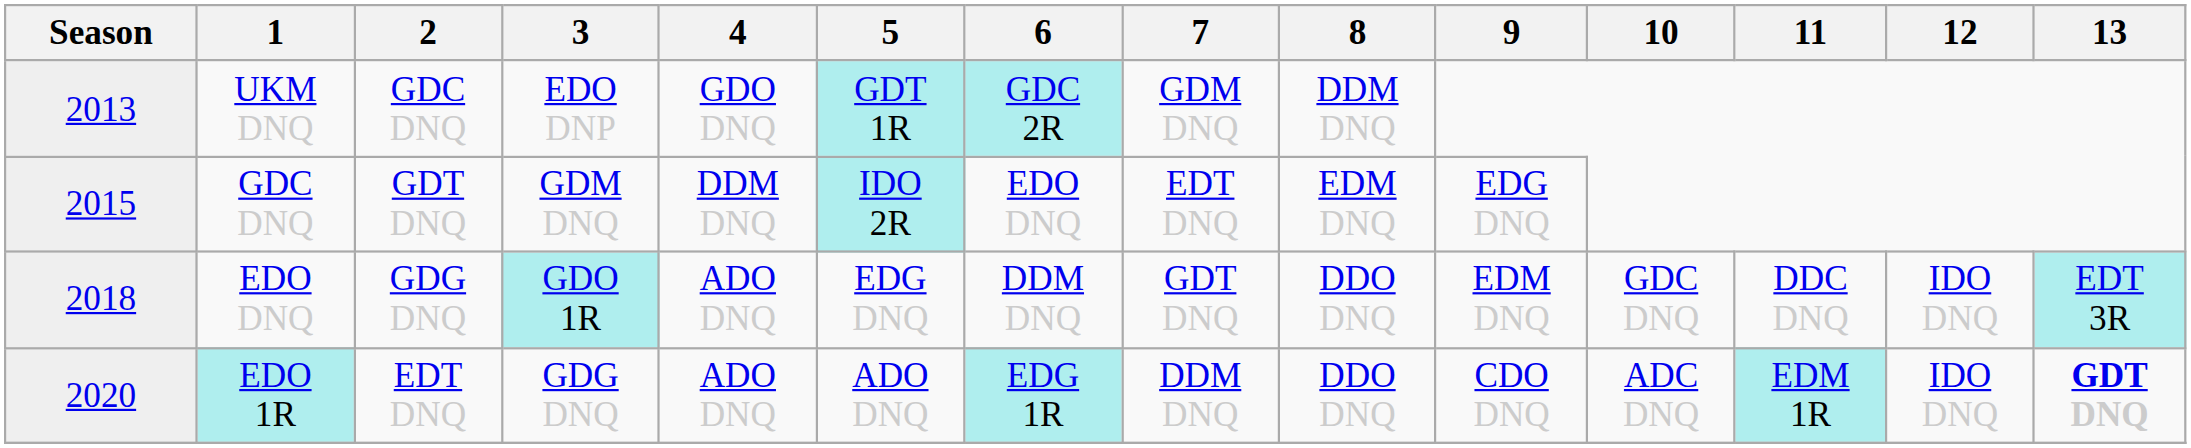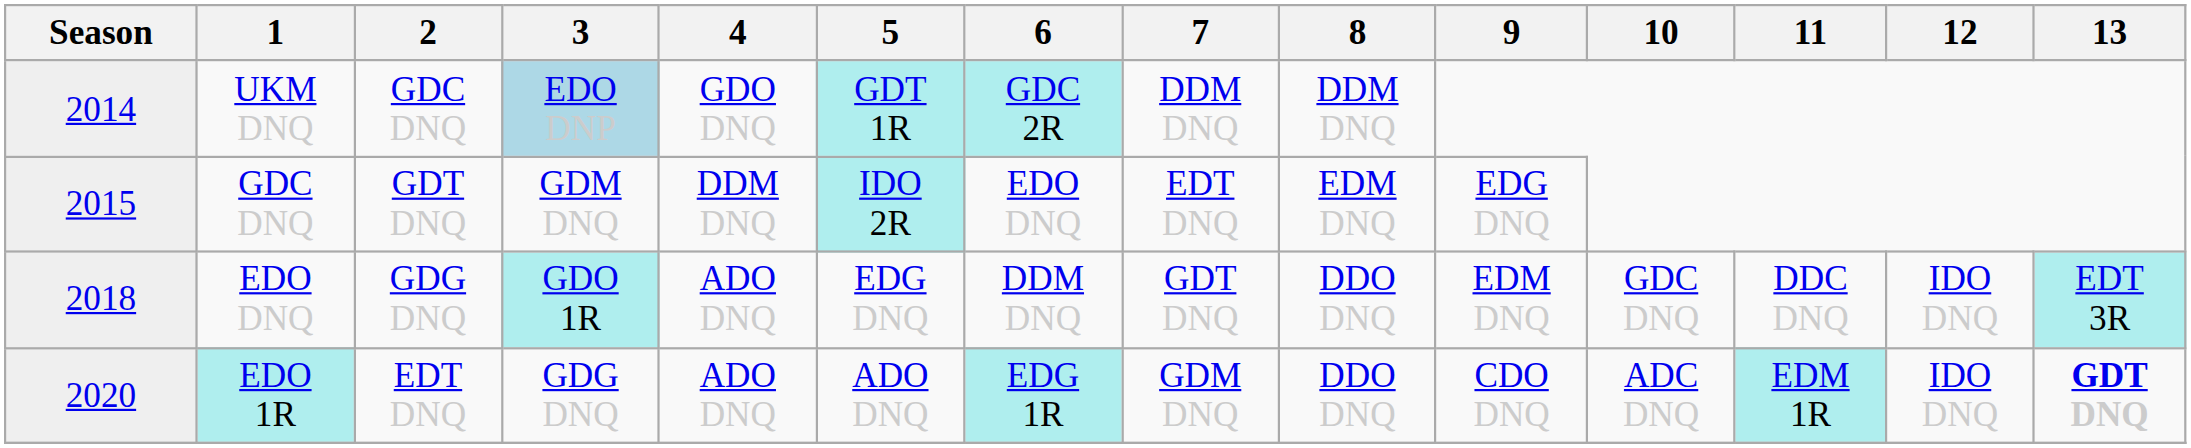 <table class="wikitable" style="width:50%; margin:0">
 <tr>
 <th>Season</th>
 <th>1</th>
 <th>2</th>
 <th>3</th>
 <th>4</th>
 <th>5</th>
 <th>6</th>
 <th>7</th>
 <th>8</th>
 <th>9</th>
 <th>10</th>
 <th>11</th>
 <th>12</th>
 <th>13</th>
 </tr>
 <tr>
-<td style="text-align:center; background:#efefef;"><a href='#'>2013</a></td>
+<td style="text-align:center; background:#efefef;"><a href='#'>2014</a></td>
 <td style="text-align:center; color:#ccc;"><a href='#'>UKM</a><br>DNQ</td>
 <td style="text-align:center; color:#ccc;"><a href='#'>GDC</a><br>DNQ</td>
-<td style="text-align:center; color:#ccc;"><a href='#'>EDO</a><br>DNP</td>
+<td style="background: lightblue; text-align:center; color:#ccc;"><a href='#'>EDO</a><br>DNP</td>
 <td style="text-align:center; color:#ccc;"><a href='#'>GDO</a><br>DNQ</td>
 <td style="text-align:center; background:#afeeee;"><a href='#'>GDT</a><br>1R</td>
 <td style="text-align:center; background:#afeeee;"><a href='#'>GDC</a><br>2R</td>
-<td style="text-align:center; color:#ccc;"><a href='#'>GDM</a><br>DNQ</td>
+<td style="text-align:center; color:#ccc;"><a href='#'>DDM</a><br>DNQ</td>
 <td style="text-align:center; color:#ccc;"><a href='#'>DDM</a><br>DNQ</td>
 </tr>
 <tr>
 <td style="text-align:center; background:#efefef;"><a href='#'>2015</a></td>
 <td style="text-align:center; color:#ccc;"><a href='#'>GDC</a><br>DNQ</td>
 <td style="text-align:center; color:#ccc;"><a href='#'>GDT</a><br>DNQ</td>
 <td style="text-align:center; color:#ccc;"><a href='#'>GDM</a><br>DNQ</td>
 <td style="text-align:center; color:#ccc;"><a href='#'>DDM</a><br>DNQ</td>
 <td style="text-align:center; background:#afeeee;"><a href='#'>IDO</a><br>2R</td>
 <td style="text-align:center; color:#ccc;"><a href='#'>EDO</a><br>DNQ</td>
 <td style="text-align:center; color:#ccc;"><a href='#'>EDT</a><br>DNQ</td>
 <td style="text-align:center; color:#ccc;"><a href='#'>EDM</a><br>DNQ</td>
 <td style="text-align:center; color:#ccc;"><a href='#'>EDG</a><br>DNQ</td>
 </tr>
 <tr>
 <td style="text-align:center; background:#efefef;"><a href='#'>2018</a></td>
 <td style="text-align:center; color:#ccc;"><a href='#'>EDO</a><br>DNQ</td>
 <td style="text-align:center; color:#ccc;"><a href='#'>GDG</a><br>DNQ</td>
 <td style="text-align:center; background:#afeeee;"><a href='#'>GDO</a><br>1R</td>
 <td style="text-align:center; color:#ccc;"><a href='#'>ADO</a><br>DNQ</td>
 <td style="text-align:center; color:#ccc;"><a href='#'>EDG</a><br>DNQ</td>
 <td style="text-align:center; color:#ccc;"><a href='#'>DDM</a><br>DNQ</td>
 <td style="text-align:center; color:#ccc;"><a href='#'>GDT</a><br>DNQ</td>
 <td style="text-align:center; color:#ccc;"><a href='#'>DDO</a><br>DNQ</td>
 <td style="text-align:center; color:#ccc;"><a href='#'>EDM</a><br>DNQ</td>
 <td style="text-align:center; color:#ccc;"><a href='#'>GDC</a><br>DNQ</td>
 <td style="text-align:center; color:#ccc;"><a href='#'>DDC</a><br>DNQ</td>
 <td style="text-align:center; color:#ccc;"><a href='#'>IDO</a><br>DNQ</td>
 <td style="text-align:center; background:#afeeee;"><a href='#'>EDT</a><br>3R</td>
 </tr>
 <tr>
 <td style="text-align:center; background:#efefef;"><a href='#'>2020</a></td>
 <td style="text-align:center; background:#afeeee;"><a href='#'>EDO</a><br>1R</td>
 <td style="text-align:center; color:#ccc;"><a href='#'>EDT</a><br>DNQ</td>
 <td style="text-align:center; color:#ccc;"><a href='#'>GDG</a><br>DNQ</td>
 <td style="text-align:center; color:#ccc;"><a href='#'>ADO</a><br>DNQ</td>
 <td style="text-align:center; color:#ccc;"><a href='#'>ADO</a><br>DNQ</td>
 <td style="text-align:center; background:#afeeee;"><a href='#'>EDG</a><br>1R</td>
-<td style="text-align:center; color:#ccc;"><a href='#'>DDM</a><br>DNQ</td>
+<td style="text-align:center; color:#ccc;"><a href='#'>GDM</a><br>DNQ</td>
 <td style="text-align:center; color:#ccc;"><a href='#'>DDO</a><br>DNQ</td>
 <td style="text-align:center; color:#ccc;"><a href='#'>CDO</a><br>DNQ</td>
 <td style="text-align:center; color:#ccc;"><a href='#'>ADC</a><br>DNQ</td>
 <td style="text-align:center; background:#afeeee;"><a href='#'>EDM</a><br>1R</td>
 <td style="text-align:center; color:#ccc;"><a href='#'>IDO</a><br>DNQ</td>
 <td style="text-align:center; color:#ccc;"><strong><a href='#'>GDT</a><br>DNQ</strong></td>
 </tr>
 <tr>
 </tr>
 </table>
